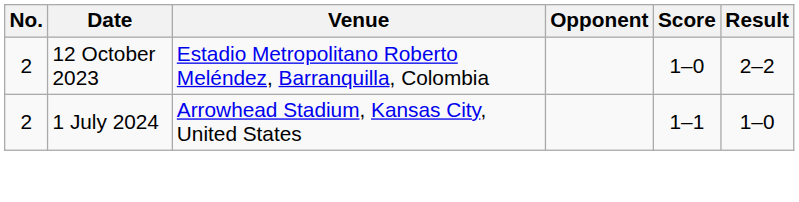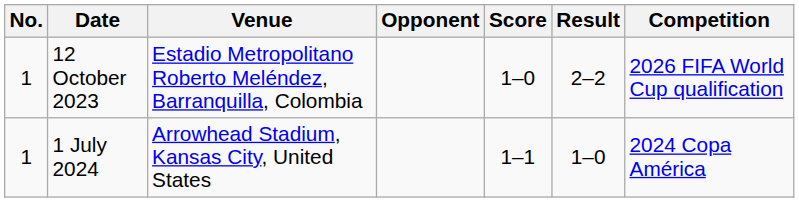 <table class="wikitable sortable">
 <tr>
 <th scope="col">No.</th>
 <th scope="col">Date</th>
 <th scope="col">Venue</th>
 <th scope="col">Opponent</th>
 <th scope="col">Score</th>
 <th scope="col">Result</th>
+<th scope="col">Competition</th>
 </tr>
 <tr>
-<td align="center">2</td>
+<td align="center">1</td>
 <td>12 October 2023</td>
 <td><a href='#'>Estadio Metropolitano Roberto Meléndez</a>, <a href='#'>Barranquilla</a>, Colombia</td>
 <td></td>
 <td align="center">1–0</td>
 <td align="center">2–2</td>
+<td><a href='#'>2026 FIFA World Cup qualification</a></td>
 </tr>
 <tr>
-<td align="center">2</td>
+<td align="center">1</td>
 <td>1 July 2024</td>
 <td><a href='#'>Arrowhead Stadium</a>, <a href='#'>Kansas City</a>, United States</td>
 <td></td>
 <td align="center">1–1</td>
 <td align="center">1–0</td>
+<td><a href='#'>2024 Copa América</a></td>
 </tr>
 </table>
